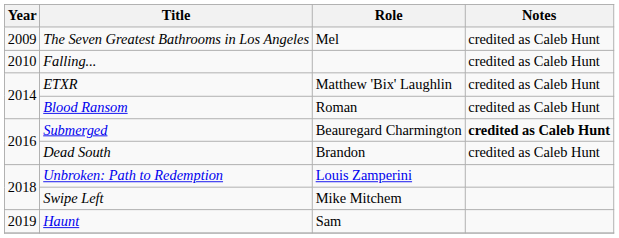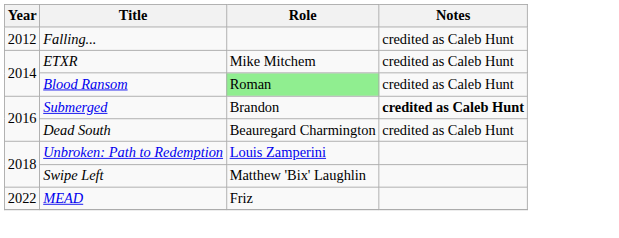 <table class="wikitable sortable">
 <tr>
 <th>Year</th>
 <th>Title</th>
 <th>Role</th>
 <th>Notes</th>
 </tr>
 <tr>
-<td>2009</td>
-<td><em>The Seven Greatest Bathrooms in Los Angeles</em></td>
-<td>Mel</td>
-<td>credited as Caleb Hunt</td>
-</tr>
-<tr>
-<td>2010</td>
+<td>2012</td>
 <td><em>Falling...</em></td>
 <td></td>
 <td>credited as Caleb Hunt</td>
 </tr>
 <tr>
 <td rowspan=2>2014</td>
 <td><em>ETXR</em></td>
-<td>Matthew 'Bix' Laughlin</td>
+<td>Mike Mitchem</td>
 <td>credited as Caleb Hunt</td>
 </tr>
 <tr>
 <td><em><a href='#'>Blood Ransom</a></em></td>
-<td>Roman</td>
+<td style="background: lightgreen;">Roman</td>
 <td>credited as Caleb Hunt</td>
 </tr>
 <tr>
 <td rowspan=2>2016</td>
 <td><em><a href='#'>Submerged</a></em></td>
-<td>Beauregard Charmington</td>
+<td>Brandon</td>
 <td><strong>credited as Caleb Hunt</strong></td>
 </tr>
 <tr>
 <td><em>Dead South</em></td>
-<td>Brandon</td>
+<td>Beauregard Charmington</td>
 <td>credited as Caleb Hunt</td>
 </tr>
 <tr>
 <td rowspan=2>2018</td>
 <td><em><a href='#'>Unbroken: Path to Redemption</a></em></td>
 <td><a href='#'>Louis Zamperini</a></td>
 <td></td>
 </tr>
 <tr>
 <td><em>Swipe Left</em></td>
-<td>Mike Mitchem</td>
+<td>Matthew 'Bix' Laughlin</td>
 <td></td>
 </tr>
 <tr>
-<td>2019</td>
-<td><em><a href='#'>Haunt</a></em></td>
-<td>Sam</td>
+<td>2022</td>
+<td><em><a href='#'>MEAD</a></em></td>
+<td>Friz</td>
 <td></td>
 </tr>
 <tr>
 </tr>
 </table>
